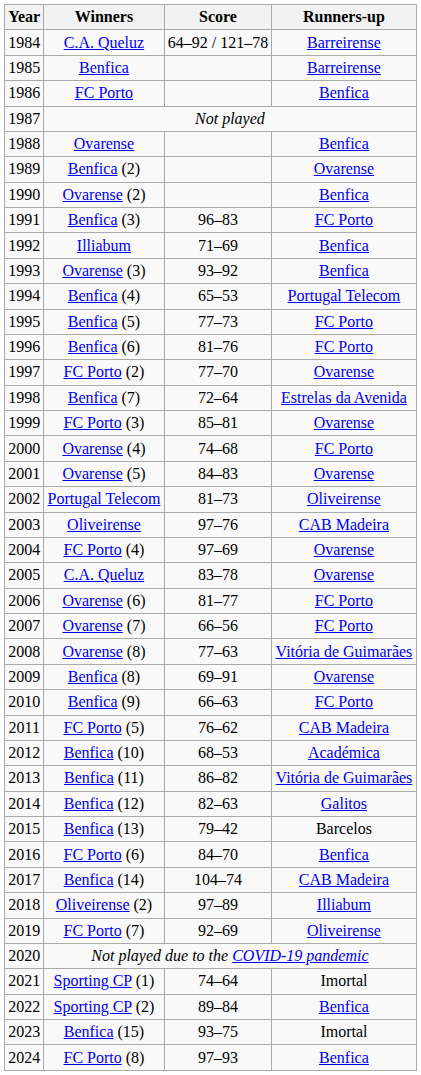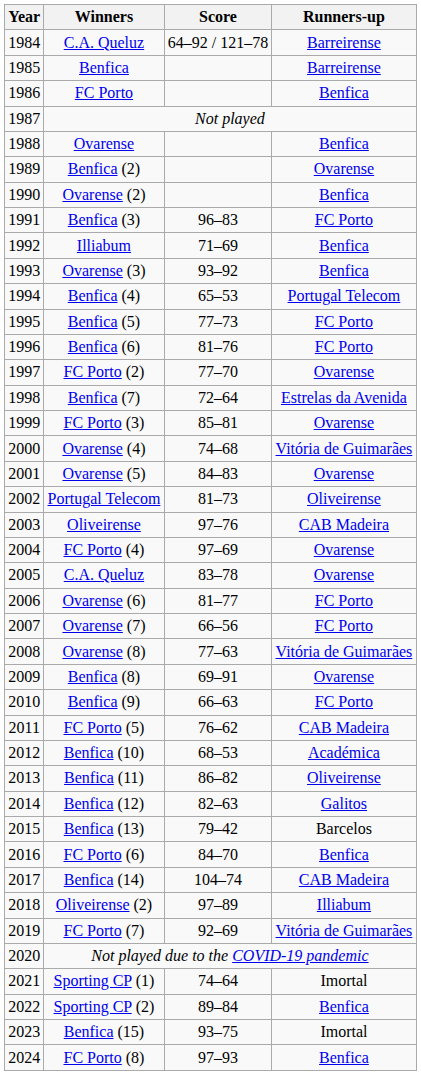 <table class=wikitable>
 <tr>
 <th rowspan=2>Year</th>
 </tr>
 <tr>
 <th>Winners</th>
 <th>Score</th>
 <th>Runners-up</th>
 </tr>
 <tr align=center>
 <td>1984</td>
 <td><a href='#'>C.A. Queluz</a></td>
 <td>64–92 / 121–78</td>
 <td><a href='#'>Barreirense</a></td>
 </tr>
 <tr align=center>
 <td>1985</td>
 <td><a href='#'>Benfica</a></td>
 <td></td>
 <td><a href='#'>Barreirense</a></td>
 </tr>
 <tr align=center>
 <td>1986</td>
 <td><a href='#'>FC Porto</a></td>
 <td></td>
 <td><a href='#'>Benfica</a></td>
 </tr>
 <tr align=center>
 <td>1987</td>
 <td colspan=3><em>Not played</em></td>
 </tr>
 <tr align=center>
 <td>1988</td>
 <td><a href='#'>Ovarense</a></td>
 <td></td>
 <td><a href='#'>Benfica</a></td>
 </tr>
 <tr align=center>
 <td>1989</td>
 <td><a href='#'>Benfica</a> (2)</td>
 <td></td>
 <td><a href='#'>Ovarense</a></td>
 </tr>
 <tr align=center>
 <td>1990</td>
 <td><a href='#'>Ovarense</a> (2)</td>
 <td></td>
 <td><a href='#'>Benfica</a></td>
 </tr>
 <tr align=center>
 <td>1991</td>
 <td><a href='#'>Benfica</a> (3)</td>
 <td>96–83</td>
 <td><a href='#'>FC Porto</a></td>
 </tr>
 <tr align=center>
 <td>1992</td>
 <td><a href='#'>Illiabum</a></td>
 <td>71–69</td>
 <td><a href='#'>Benfica</a></td>
 </tr>
 <tr align=center>
 <td>1993</td>
 <td><a href='#'>Ovarense</a> (3)</td>
 <td>93–92</td>
 <td><a href='#'>Benfica</a></td>
 </tr>
 <tr align=center>
 <td>1994</td>
 <td><a href='#'>Benfica</a> (4)</td>
 <td>65–53</td>
 <td><a href='#'>Portugal Telecom</a></td>
 </tr>
 <tr align=center>
 <td>1995</td>
 <td><a href='#'>Benfica</a> (5)</td>
 <td>77–73</td>
 <td><a href='#'>FC Porto</a></td>
 </tr>
 <tr align=center>
 <td>1996</td>
 <td><a href='#'>Benfica</a> (6)</td>
 <td>81–76</td>
 <td><a href='#'>FC Porto</a></td>
 </tr>
 <tr align=center>
 <td>1997</td>
 <td><a href='#'>FC Porto</a> (2)</td>
 <td>77–70</td>
 <td><a href='#'>Ovarense</a></td>
 </tr>
 <tr align=center>
 <td>1998</td>
 <td><a href='#'>Benfica</a> (7)</td>
 <td>72–64</td>
 <td><a href='#'>Estrelas da Avenida</a></td>
 </tr>
 <tr align=center>
 <td>1999</td>
 <td><a href='#'>FC Porto</a> (3)</td>
 <td>85–81</td>
 <td><a href='#'>Ovarense</a></td>
 </tr>
 <tr align=center>
 <td>2000</td>
 <td><a href='#'>Ovarense</a> (4)</td>
 <td>74–68</td>
-<td><a href='#'>FC Porto</a></td>
+<td><a href='#'>Vitória de Guimarães</a></td>
 </tr>
 <tr align=center>
 <td>2001</td>
 <td><a href='#'>Ovarense</a> (5)</td>
 <td>84–83</td>
 <td><a href='#'>Ovarense</a></td>
 </tr>
 <tr align=center>
 <td>2002</td>
 <td><a href='#'>Portugal Telecom</a></td>
 <td>81–73</td>
 <td><a href='#'>Oliveirense</a></td>
 </tr>
 <tr align=center>
 <td>2003</td>
 <td><a href='#'>Oliveirense</a></td>
 <td>97–76</td>
 <td><a href='#'>CAB Madeira</a></td>
 </tr>
 <tr align=center>
 <td>2004</td>
 <td><a href='#'>FC Porto</a> (4)</td>
 <td>97–69</td>
 <td><a href='#'>Ovarense</a></td>
 </tr>
 <tr align=center>
 <td>2005</td>
 <td><a href='#'>C.A. Queluz</a></td>
 <td>83–78</td>
 <td><a href='#'>Ovarense</a></td>
 </tr>
 <tr align=center>
 <td>2006</td>
 <td><a href='#'>Ovarense</a> (6)</td>
 <td>81–77</td>
 <td><a href='#'>FC Porto</a></td>
 </tr>
 <tr align=center>
 <td>2007</td>
 <td><a href='#'>Ovarense</a> (7)</td>
 <td>66–56</td>
 <td><a href='#'>FC Porto</a></td>
 </tr>
 <tr align=center>
 <td>2008</td>
 <td><a href='#'>Ovarense</a> (8)</td>
 <td>77–63</td>
 <td><a href='#'>Vitória de Guimarães</a></td>
 </tr>
 <tr align=center>
 <td>2009</td>
 <td><a href='#'>Benfica</a> (8)</td>
 <td>69–91</td>
 <td><a href='#'>Ovarense</a></td>
 </tr>
 <tr align=center>
 <td>2010</td>
 <td><a href='#'>Benfica</a> (9)</td>
 <td>66–63</td>
 <td><a href='#'>FC Porto</a></td>
 </tr>
 <tr align=center>
 <td>2011</td>
 <td><a href='#'>FC Porto</a> (5)</td>
 <td>76–62</td>
 <td><a href='#'>CAB Madeira</a></td>
 </tr>
 <tr align=center>
 <td>2012</td>
 <td><a href='#'>Benfica</a> (10)</td>
 <td>68–53</td>
 <td><a href='#'>Académica</a></td>
 </tr>
 <tr align=center>
 <td>2013</td>
 <td><a href='#'>Benfica</a> (11)</td>
 <td>86–82</td>
-<td><a href='#'>Vitória de Guimarães</a></td>
+<td><a href='#'>Oliveirense</a></td>
 </tr>
 <tr align=center>
 <td>2014</td>
 <td><a href='#'>Benfica</a> (12)</td>
 <td>82–63</td>
 <td><a href='#'>Galitos</a></td>
 </tr>
 <tr align=center>
 <td>2015</td>
 <td><a href='#'>Benfica</a> (13)</td>
 <td>79–42</td>
 <td>Barcelos</td>
 </tr>
 <tr align=center>
 <td>2016</td>
 <td><a href='#'>FC Porto</a> (6)</td>
 <td>84–70</td>
 <td><a href='#'>Benfica</a></td>
 </tr>
 <tr align=center>
 <td>2017</td>
 <td><a href='#'>Benfica</a> (14)</td>
 <td>104–74</td>
 <td><a href='#'>CAB Madeira</a></td>
 </tr>
 <tr align=center>
 <td>2018</td>
 <td><a href='#'>Oliveirense</a> (2)</td>
 <td>97–89</td>
 <td><a href='#'>Illiabum</a></td>
 </tr>
 <tr align=center>
 <td>2019</td>
 <td><a href='#'>FC Porto</a> (7)</td>
 <td>92–69</td>
-<td><a href='#'>Oliveirense</a></td>
+<td><a href='#'>Vitória de Guimarães</a></td>
 </tr>
 <tr align=center>
 <td>2020</td>
 <td colspan=3><em>Not played due to the <a href='#'>COVID-19 pandemic</a></em></td>
 </tr>
 <tr align=center>
 <td>2021</td>
 <td><a href='#'>Sporting CP</a> (1)</td>
 <td>74–64</td>
 <td>Imortal</td>
 </tr>
 <tr align=center>
 <td>2022</td>
 <td><a href='#'>Sporting CP</a> (2)</td>
 <td>89–84</td>
 <td><a href='#'>Benfica</a></td>
 </tr>
 <tr align=center>
 <td>2023</td>
 <td><a href='#'>Benfica</a> (15)</td>
 <td>93–75</td>
 <td>Imortal</td>
 </tr>
 <tr align=center>
 <td>2024</td>
 <td><a href='#'>FC Porto</a> (8)</td>
 <td>97–93</td>
 <td><a href='#'>Benfica</a></td>
 </tr>
 </table>
